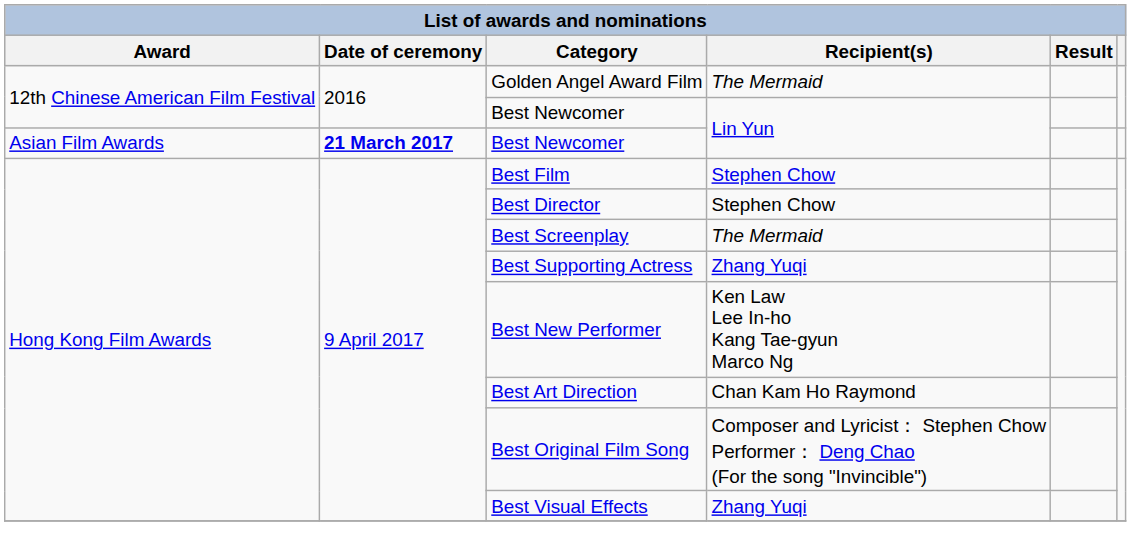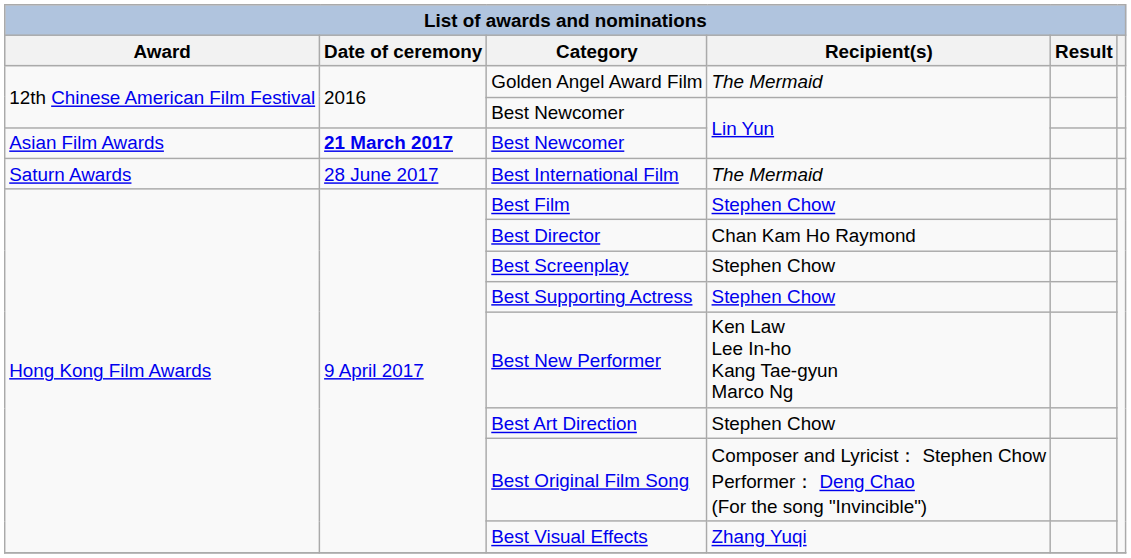 <table class="wikitable sortable" style="font-size:small">
 <tr style="background:#ccc; text-align:center;">
 <th colspan="6" style="background: LightSteelBlue;">List of awards and nominations</th>
 </tr>
 <tr style="background:#ccc; text-align:center;">
 <th>Award</th>
 <th>Date of ceremony</th>
 <th>Category</th>
 <th>Recipient(s)</th>
 <th>Result</th>
 <th class="unsortable"></th>
 </tr>
 <tr>
 <td rowspan=2>12th <a href='#'>Chinese American Film Festival</a></td>
 <td rowspan=2>2016</td>
 <td>Golden Angel Award Film</td>
 <td><em>The Mermaid</em></td>
 <td></td>
 <td rowspan=2></td>
 </tr>
 <tr>
 <td>Best Newcomer</td>
 <td rowspan=2><a href='#'>Lin Yun</a></td>
 <td></td>
 </tr>
 <tr>
 <td><a href='#'>Asian Film Awards</a></td>
 <td><strong><a href='#'>21 March 2017</a></strong></td>
 <td><a href='#'>Best Newcomer</a></td>
 <td></td>
 <td></td>
 </tr>
 <tr>
+<td><a href='#'>Saturn Awards</a></td>
+<td><a href='#'>28 June 2017</a></td>
+<td><a href='#'>Best International Film</a></td>
+<td><em>The Mermaid</em></td>
+<td></td>
+<td></td>
+</tr>
+<tr>
 <td rowspan="8"><a href='#'>Hong Kong Film Awards</a></td>
 <td rowspan="8"><a href='#'>9 April 2017</a></td>
 <td><a href='#'>Best Film</a></td>
 <td><a href='#'>Stephen Chow</a></td>
 <td></td>
 <td rowspan="8"></td>
 </tr>
 <tr>
 <td><a href='#'>Best Director</a></td>
+<td>Chan Kam Ho Raymond</td>
+<td></td>
+</tr>
+<tr>
+<td><a href='#'>Best Screenplay</a></td>
 <td>Stephen Chow</td>
 <td></td>
 </tr>
 <tr>
-<td><a href='#'>Best Screenplay</a></td>
-<td><em>The Mermaid</em></td>
-<td></td>
-</tr>
-<tr>
 <td><a href='#'>Best Supporting Actress</a></td>
-<td><a href='#'>Zhang Yuqi</a></td>
+<td><a href='#'>Stephen Chow</a></td>
 <td></td>
 </tr>
 <tr>
 <td><a href='#'>Best New Performer</a></td>
 <td>Ken Law<br>Lee In-ho<br>Kang Tae-gyun<br>Marco Ng</td>
 <td></td>
 </tr>
 <tr>
 <td><a href='#'>Best Art Direction</a></td>
-<td>Chan Kam Ho Raymond</td>
+<td>Stephen Chow</td>
 <td></td>
 </tr>
 <tr>
 <td><a href='#'>Best Original Film Song</a></td>
 <td>Composer and Lyricist： Stephen Chow<br>Performer： <a href='#'>Deng Chao</a><br>(For the song "Invincible")</td>
 <td></td>
 </tr>
 <tr>
 <td><a href='#'>Best Visual Effects</a></td>
 <td><a href='#'>Zhang Yuqi</a></td>
 <td></td>
 </tr>
 <tr>
 </tr>
 </table>
